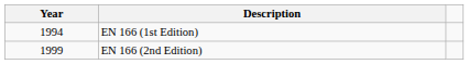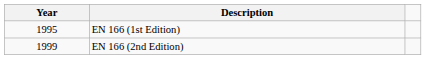 <table class = "wikitable" font-size = 95%; width = 50%; background-color = transparent>
 <tr>
 <th>Year</th>
 <th>Description</th>
 </tr>
 <tr>
-<td align = "center">1994</td>
+<td align = "center">1995</td>
 <td>EN 166 (1st Edition)</td>
 <td></td>
 </tr>
 <tr>
 <td align = "center">1999</td>
 <td>EN 166 (2nd Edition)</td>
 <td></td>
 </tr>
 </table>
